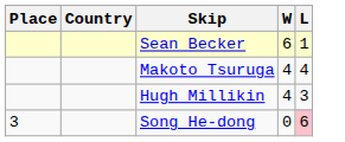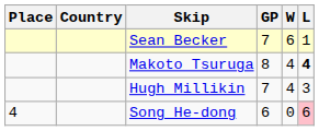 <table class="wikitable">
 <tr>
 <th>Place</th>
 <th>Country</th>
 <th>Skip</th>
+<th>GP</th>
 <th>W</th>
 <th>L</th>
 </tr>
 <tr bgcolor=#ffffcc>
 <td></td>
 <td></td>
 <td><a href='#'>Sean Becker</a></td>
+<td>7</td>
 <td>6</td>
 <td>1</td>
 </tr>
 <tr>
 <td></td>
 <td></td>
 <td><a href='#'>Makoto Tsuruga</a></td>
+<td>8</td>
 <td>4</td>
-<td>4</td>
+<td><strong>4</strong></td>
 </tr>
 <tr>
 <td></td>
 <td></td>
 <td><a href='#'>Hugh Millikin</a></td>
+<td>7</td>
 <td>4</td>
 <td>3</td>
 </tr>
 <tr>
-<td>3</td>
+<td>4</td>
 <td></td>
 <td><a href='#'>Song He-dong</a></td>
+<td>6</td>
 <td>0</td>
 <td style="background: pink;">6</td>
 </tr>
 </table>
